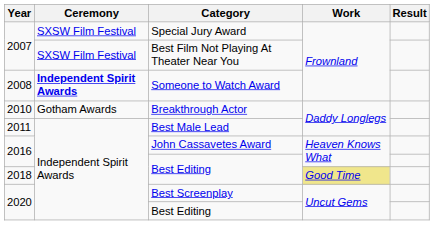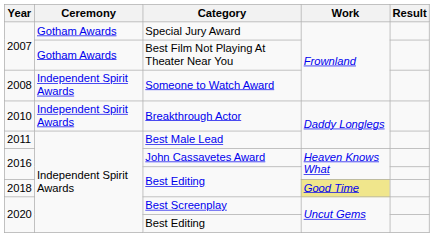 <table class="wikitable">
 <tr>
 <th>Year</th>
 <th>Ceremony</th>
 <th>Category</th>
 <th>Work</th>
 <th>Result</th>
 </tr>
 <tr>
 <td rowspan="2">2007</td>
-<td><a href='#'>SXSW Film Festival</a></td>
+<td><a href='#'>Gotham Awards</a></td>
 <td>Special Jury Award</td>
 <td rowspan="3"><a href='#'><em>Frownland</em></a></td>
 <td></td>
 </tr>
 <tr>
-<td><a href='#'>SXSW Film Festival</a></td>
+<td><a href='#'>Gotham Awards</a></td>
 <td>Best Film Not Playing At Theater Near You</td>
 <td></td>
 </tr>
 <tr>
 <td>2008</td>
-<td><strong><a href='#'>Independent Spirit Awards</a></strong></td>
+<td><a href='#'>Independent Spirit Awards</a></td>
 <td><a href='#'>Someone to Watch Award</a></td>
 <td></td>
 </tr>
 <tr>
 <td>2010</td>
-<td>Gotham Awards</td>
+<td><a href='#'>Independent Spirit Awards</a></td>
 <td><a href='#'>Breakthrough Actor</a></td>
 <td rowspan="2"><a href='#'><em>Daddy Longlegs</em></a></td>
 <td></td>
 </tr>
 <tr>
 <td>2011</td>
 <td rowspan="6">Independent Spirit Awards</td>
 <td><a href='#'>Best Male Lead</a></td>
 <td></td>
 </tr>
 <tr>
 <td rowspan="2">2016</td>
 <td><a href='#'>John Cassavetes Award</a></td>
 <td rowspan="2"><em><a href='#'>Heaven Knows What</a></em></td>
 <td></td>
 </tr>
 <tr>
 <td rowspan="2"><a href='#'>Best Editing</a></td>
 <td></td>
 </tr>
 <tr>
 <td>2018</td>
 <td style="background: khaki;"><em><a href='#'>Good Time</a></em></td>
 <td></td>
 </tr>
 <tr>
 <td rowspan="2">2020</td>
 <td><a href='#'>Best Screenplay</a></td>
 <td rowspan="2"><em><a href='#'>Uncut Gems</a></em></td>
 <td></td>
 </tr>
 <tr>
 <td>Best Editing</td>
 <td></td>
 </tr>
 </table>
